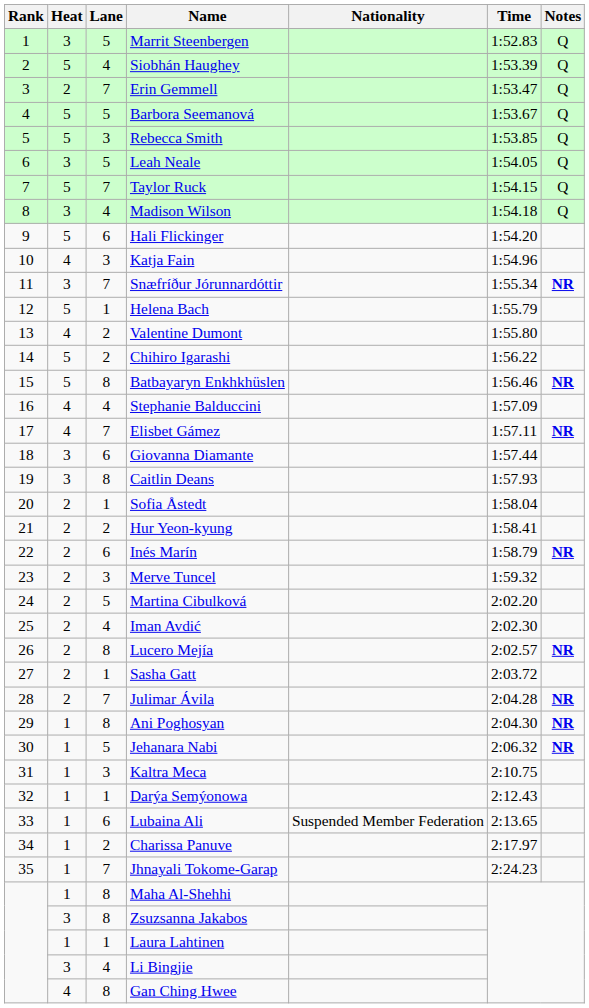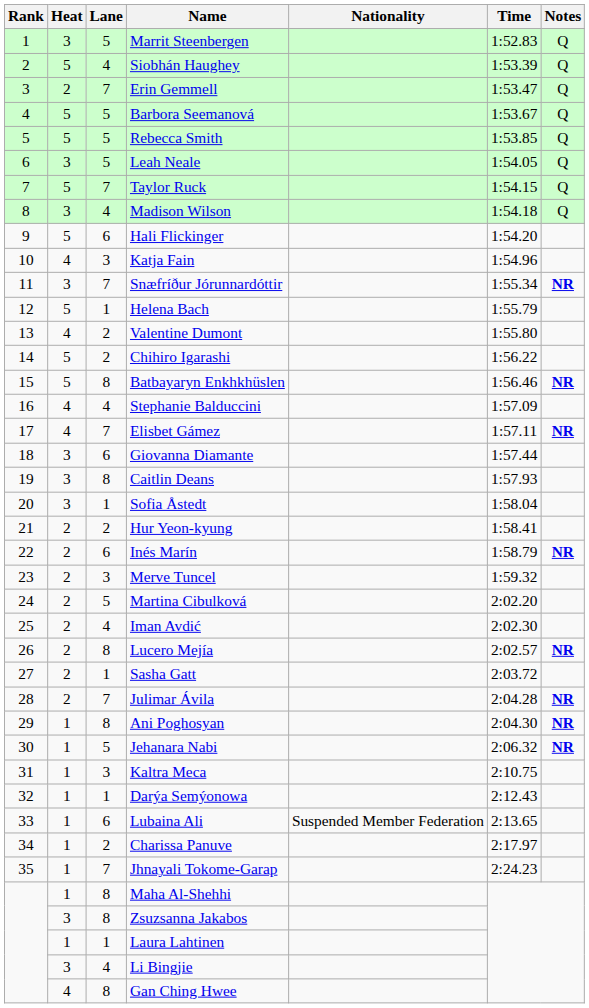 <table class="wikitable sortable" style="text-align:center">
 <tr>
 <th>Rank</th>
 <th>Heat</th>
 <th>Lane</th>
 <th>Name</th>
 <th>Nationality</th>
 <th>Time</th>
 <th>Notes</th>
 </tr>
 <tr bgcolor=ccffcc>
 <td>1</td>
 <td>3</td>
 <td>5</td>
 <td align=left><a href='#'>Marrit Steenbergen</a></td>
 <td align=left></td>
 <td>1:52.83</td>
 <td>Q</td>
 </tr>
 <tr bgcolor=ccffcc>
 <td>2</td>
 <td>5</td>
 <td>4</td>
 <td align=left><a href='#'>Siobhán Haughey</a></td>
 <td align=left></td>
 <td>1:53.39</td>
 <td>Q</td>
 </tr>
 <tr bgcolor=ccffcc>
 <td>3</td>
 <td>2</td>
 <td>7</td>
 <td align=left><a href='#'>Erin Gemmell</a></td>
 <td align=left></td>
 <td>1:53.47</td>
 <td>Q</td>
 </tr>
 <tr bgcolor=ccffcc>
 <td>4</td>
 <td>5</td>
 <td>5</td>
 <td align=left><a href='#'>Barbora Seemanová</a></td>
 <td align=left></td>
 <td>1:53.67</td>
 <td>Q</td>
 </tr>
 <tr bgcolor=ccffcc>
 <td>5</td>
 <td>5</td>
-<td>3</td>
+<td>5</td>
 <td align=left><a href='#'>Rebecca Smith</a></td>
 <td align=left></td>
 <td>1:53.85</td>
 <td>Q</td>
 </tr>
 <tr bgcolor=ccffcc>
 <td>6</td>
 <td>3</td>
 <td>5</td>
 <td align=left><a href='#'>Leah Neale</a></td>
 <td align=left></td>
 <td>1:54.05</td>
 <td>Q</td>
 </tr>
 <tr bgcolor=ccffcc>
 <td>7</td>
 <td>5</td>
 <td>7</td>
 <td align=left><a href='#'>Taylor Ruck</a></td>
 <td align=left></td>
 <td>1:54.15</td>
 <td>Q</td>
 </tr>
 <tr bgcolor=ccffcc>
 <td>8</td>
 <td>3</td>
 <td>4</td>
 <td align=left><a href='#'>Madison Wilson</a></td>
 <td align=left></td>
 <td>1:54.18</td>
 <td>Q</td>
 </tr>
 <tr>
 <td>9</td>
 <td>5</td>
 <td>6</td>
 <td align=left><a href='#'>Hali Flickinger</a></td>
 <td align=left></td>
 <td>1:54.20</td>
 <td></td>
 </tr>
 <tr>
 <td>10</td>
 <td>4</td>
 <td>3</td>
 <td align=left><a href='#'>Katja Fain</a></td>
 <td align=left></td>
 <td>1:54.96</td>
 <td></td>
 </tr>
 <tr>
 <td>11</td>
 <td>3</td>
 <td>7</td>
 <td align=left><a href='#'>Snæfríður Jórunnardóttir</a></td>
 <td align=left></td>
 <td>1:55.34</td>
 <td><strong><a href='#'>NR</a></strong></td>
 </tr>
 <tr>
 <td>12</td>
 <td>5</td>
 <td>1</td>
 <td align=left><a href='#'>Helena Bach</a></td>
 <td align=left></td>
 <td>1:55.79</td>
 <td></td>
 </tr>
 <tr>
 <td>13</td>
 <td>4</td>
 <td>2</td>
 <td align=left><a href='#'>Valentine Dumont</a></td>
 <td align=left></td>
 <td>1:55.80</td>
 <td></td>
 </tr>
 <tr>
 <td>14</td>
 <td>5</td>
 <td>2</td>
 <td align=left><a href='#'>Chihiro Igarashi</a></td>
 <td align=left></td>
 <td>1:56.22</td>
 <td></td>
 </tr>
 <tr>
 <td>15</td>
 <td>5</td>
 <td>8</td>
 <td align=left><a href='#'>Batbayaryn Enkhkhüslen</a></td>
 <td align=left></td>
 <td>1:56.46</td>
 <td><strong><a href='#'>NR</a></strong></td>
 </tr>
 <tr>
 <td>16</td>
 <td>4</td>
 <td>4</td>
 <td align=left><a href='#'>Stephanie Balduccini</a></td>
 <td align=left></td>
 <td>1:57.09</td>
 <td></td>
 </tr>
 <tr>
 <td>17</td>
 <td>4</td>
 <td>7</td>
 <td align=left><a href='#'>Elisbet Gámez</a></td>
 <td align=left></td>
 <td>1:57.11</td>
 <td><strong><a href='#'>NR</a></strong></td>
 </tr>
 <tr>
 <td>18</td>
 <td>3</td>
 <td>6</td>
 <td align=left><a href='#'>Giovanna Diamante</a></td>
 <td align=left></td>
 <td>1:57.44</td>
 <td></td>
 </tr>
 <tr>
 <td>19</td>
 <td>3</td>
 <td>8</td>
 <td align=left><a href='#'>Caitlin Deans</a></td>
 <td align=left></td>
 <td>1:57.93</td>
 <td></td>
 </tr>
 <tr>
 <td>20</td>
-<td>2</td>
+<td>3</td>
 <td>1</td>
 <td align=left><a href='#'>Sofia Åstedt</a></td>
 <td align=left></td>
 <td>1:58.04</td>
 <td></td>
 </tr>
 <tr>
 <td>21</td>
 <td>2</td>
 <td>2</td>
 <td align=left><a href='#'>Hur Yeon-kyung</a></td>
 <td align=left></td>
 <td>1:58.41</td>
 <td></td>
 </tr>
 <tr>
 <td>22</td>
 <td>2</td>
 <td>6</td>
 <td align=left><a href='#'>Inés Marín</a></td>
 <td align=left></td>
 <td>1:58.79</td>
 <td><strong><a href='#'>NR</a></strong></td>
 </tr>
 <tr>
 <td>23</td>
 <td>2</td>
 <td>3</td>
 <td align=left><a href='#'>Merve Tuncel</a></td>
 <td align=left></td>
 <td>1:59.32</td>
 <td></td>
 </tr>
 <tr>
 <td>24</td>
 <td>2</td>
 <td>5</td>
 <td align=left><a href='#'>Martina Cibulková</a></td>
 <td align=left></td>
 <td>2:02.20</td>
 <td></td>
 </tr>
 <tr>
 <td>25</td>
 <td>2</td>
 <td>4</td>
 <td align=left><a href='#'>Iman Avdić</a></td>
 <td align=left></td>
 <td>2:02.30</td>
 <td></td>
 </tr>
 <tr>
 <td>26</td>
 <td>2</td>
 <td>8</td>
 <td align=left><a href='#'>Lucero Mejía</a></td>
 <td align=left></td>
 <td>2:02.57</td>
 <td><strong><a href='#'>NR</a></strong></td>
 </tr>
 <tr>
 <td>27</td>
 <td>2</td>
 <td>1</td>
 <td align=left><a href='#'>Sasha Gatt</a></td>
 <td align=left></td>
 <td>2:03.72</td>
 <td></td>
 </tr>
 <tr>
 <td>28</td>
 <td>2</td>
 <td>7</td>
 <td align=left><a href='#'>Julimar Ávila</a></td>
 <td align=left></td>
 <td>2:04.28</td>
 <td><strong><a href='#'>NR</a></strong></td>
 </tr>
 <tr>
 <td>29</td>
 <td>1</td>
 <td>8</td>
 <td align=left><a href='#'>Ani Poghosyan</a></td>
 <td align=left></td>
 <td>2:04.30</td>
 <td><strong><a href='#'>NR</a></strong></td>
 </tr>
 <tr>
 <td>30</td>
 <td>1</td>
 <td>5</td>
 <td align=left><a href='#'>Jehanara Nabi</a></td>
 <td align=left></td>
 <td>2:06.32</td>
 <td><strong><a href='#'>NR</a></strong></td>
 </tr>
 <tr>
 <td>31</td>
 <td>1</td>
 <td>3</td>
 <td align=left><a href='#'>Kaltra Meca</a></td>
 <td align=left></td>
 <td>2:10.75</td>
 <td></td>
 </tr>
 <tr>
 <td>32</td>
 <td>1</td>
 <td>1</td>
 <td align=left><a href='#'>Darýa Semýonowa</a></td>
 <td align=left></td>
 <td>2:12.43</td>
 <td></td>
 </tr>
 <tr>
 <td>33</td>
 <td>1</td>
 <td>6</td>
 <td align=left><a href='#'>Lubaina Ali</a></td>
 <td align=left> Suspended Member Federation</td>
 <td>2:13.65</td>
 <td></td>
 </tr>
 <tr>
 <td>34</td>
 <td>1</td>
 <td>2</td>
 <td align=left><a href='#'>Charissa Panuve</a></td>
 <td align=left></td>
 <td>2:17.97</td>
 <td></td>
 </tr>
 <tr>
 <td>35</td>
 <td>1</td>
 <td>7</td>
 <td align=left><a href='#'>Jhnayali Tokome-Garap</a></td>
 <td align=left></td>
 <td>2:24.23</td>
 <td></td>
 </tr>
 <tr>
 <td rowspan=5></td>
 <td>1</td>
 <td>8</td>
 <td align=left><a href='#'>Maha Al-Shehhi</a></td>
 <td align=left></td>
 <td colspan=2 rowspan=5></td>
 </tr>
 <tr>
 <td>3</td>
 <td>8</td>
 <td align=left><a href='#'>Zsuzsanna Jakabos</a></td>
 <td align=left></td>
 </tr>
 <tr>
 <td>1</td>
 <td>1</td>
 <td align=left><a href='#'>Laura Lahtinen</a></td>
 <td align=left></td>
 </tr>
 <tr>
 <td>3</td>
 <td>4</td>
 <td align=left><a href='#'>Li Bingjie</a></td>
 <td align=left></td>
 </tr>
 <tr>
 <td>4</td>
 <td>8</td>
 <td align=left><a href='#'>Gan Ching Hwee</a></td>
 <td align=left></td>
 </tr>
 </table>
